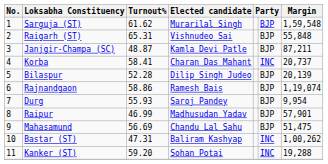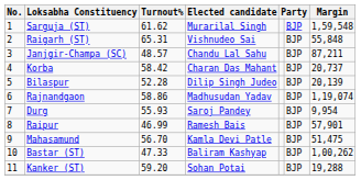 <table class="wikitable sortable" style="text-align:left;">
 <tr>
 <th>No.</th>
 <th>Loksabha Constituency</th>
 <th>Turnout%</th>
 <th>Elected candidate</th>
 <th colspan="2">Party</th>
 <th>Margin</th>
 </tr>
 <tr>
 <td>1</td>
 <td><a href='#'>Sarguja (ST)</a></td>
 <td>61.62</td>
 <td><a href='#'>Murarilal Singh</a></td>
 <td bgcolor=></td>
 <td><a href='#'>BJP</a></td>
 <td>1,59,548</td>
 </tr>
 <tr>
 <td>2</td>
 <td><a href='#'>Raigarh (ST)</a></td>
 <td>65.31</td>
 <td><a href='#'>Vishnudeo Sai</a></td>
 <td bgcolor=></td>
 <td>BJP</td>
 <td>55,848</td>
 </tr>
 <tr>
 <td>3</td>
 <td><a href='#'>Janjgir-Champa (SC)</a></td>
-<td>48.87</td>
-<td><a href='#'>Kamla Devi Patle</a></td>
+<td>48.57</td>
+<td><a href='#'>Chandu Lal Sahu</a></td>
 <td bgcolor=></td>
 <td>BJP</td>
 <td>87,211</td>
 </tr>
 <tr>
 <td>4</td>
 <td><a href='#'>Korba</a></td>
-<td>58.41</td>
+<td>58.42</td>
 <td><a href='#'>Charan Das Mahant</a></td>
 <td bgcolor=></td>
-<td><a href='#'>INC</a></td>
+<td>BJP</td>
 <td>20,737</td>
 </tr>
 <tr>
 <td>5</td>
 <td><a href='#'>Bilaspur</a></td>
 <td>52.28</td>
 <td><a href='#'>Dilip Singh Judeo</a></td>
 <td bgcolor=></td>
 <td>BJP</td>
 <td>20,139</td>
 </tr>
 <tr>
 <td>6</td>
 <td><a href='#'>Rajnandgaon</a></td>
 <td>58.86</td>
-<td><a href='#'>Ramesh Bais</a></td>
+<td><a href='#'>Madhusudan Yadav</a></td>
 <td bgcolor=></td>
 <td>BJP</td>
 <td>1,19,074</td>
 </tr>
 <tr>
 <td>7</td>
 <td><a href='#'>Durg</a></td>
 <td>55.93</td>
 <td><a href='#'>Saroj Pandey</a></td>
 <td bgcolor=></td>
 <td>BJP</td>
 <td>9,954</td>
 </tr>
 <tr>
 <td>8</td>
 <td><a href='#'>Raipur</a></td>
 <td>46.99</td>
-<td><a href='#'>Madhusudan Yadav</a></td>
+<td><a href='#'>Ramesh Bais</a></td>
 <td bgcolor=></td>
 <td>BJP</td>
 <td>57,901</td>
 </tr>
 <tr>
 <td>9</td>
 <td><a href='#'>Mahasamund</a></td>
-<td>56.69</td>
-<td><a href='#'>Chandu Lal Sahu</a></td>
+<td>56.70</td>
+<td><a href='#'>Kamla Devi Patle</a></td>
 <td bgcolor=></td>
 <td>BJP</td>
 <td>51,475</td>
 </tr>
 <tr>
 <td>10</td>
 <td><a href='#'>Bastar (ST)</a></td>
-<td>47.31</td>
+<td>47.33</td>
 <td><a href='#'>Baliram Kashyap</a></td>
 <td bgcolor=></td>
-<td><a href='#'>INC</a></td>
+<td>BJP</td>
 <td>1,00,262</td>
 </tr>
 <tr>
 <td>11</td>
 <td><a href='#'>Kanker (ST)</a></td>
 <td>59.20</td>
 <td><a href='#'>Sohan Potai</a></td>
 <td bgcolor=></td>
-<td><a href='#'>INC</a></td>
+<td>BJP</td>
 <td>19,288</td>
 </tr>
 <tr>
 </tr>
 </table>
